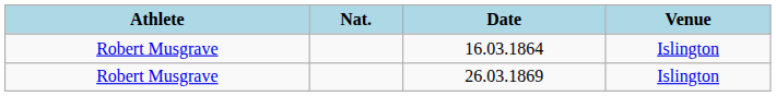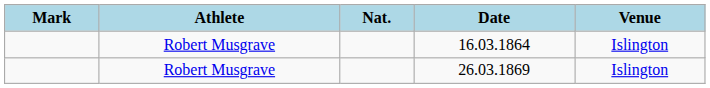 <table class="wikitable" style="text-align:center; font-size:90%; width:50%;">
 <tr>
+<th style="background:lightblue;">Mark</th>
 <th style="background:lightblue;">Athlete</th>
 <th style="background:lightblue;">Nat.</th>
 <th style="background:lightblue;">Date</th>
 <th style="background:lightblue;">Venue</th>
 </tr>
 <tr>
+<td></td>
 <td><a href='#'>Robert Musgrave</a></td>
 <td></td>
 <td>16.03.1864</td>
 <td><a href='#'>Islington</a></td>
 </tr>
 <tr>
+<td></td>
 <td><a href='#'>Robert Musgrave</a></td>
 <td></td>
 <td>26.03.1869</td>
 <td><a href='#'>Islington</a></td>
 </tr>
 </table>
